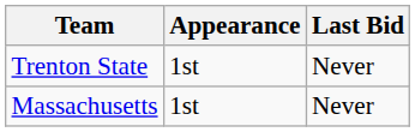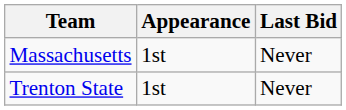 <table class="wikitable sortable">
 <tr>
 <th>Team</th>
 <th>Appearance</th>
 <th>Last Bid</th>
 </tr>
 <tr>
+<td><a href='#'>Massachusetts</a></td>
+<td>1st</td>
+<td>Never</td>
+</tr>
+<tr>
 <td><a href='#'>Trenton State</a></td>
 <td>1st</td>
 <td>Never</td>
 </tr>
-<tr>
-<td><a href='#'>Massachusetts</a></td>
-<td>1st</td>
-<td>Never</td>
-</tr>
 </table>
